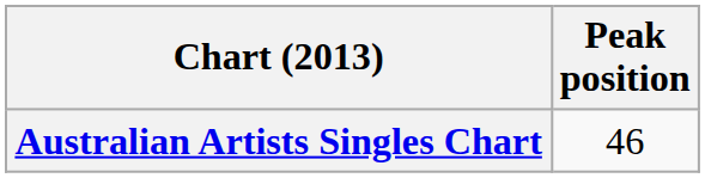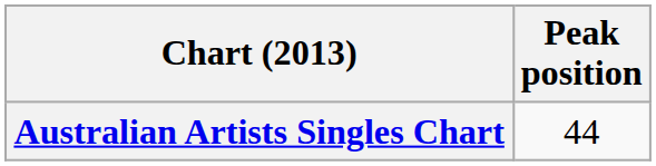 <table class="wikitable plainrowheaders">
 <tr>
 <th scope="col">Chart (2013)</th>
 <th scope="col">Peak<br>position</th>
 </tr>
 <tr>
 <th scope="row"><a href='#'>Australian Artists Singles Chart</a></th>
-<td style="text-align:center;">46</td>
+<td style="text-align:center;">44</td>
 </tr>
 </table>
